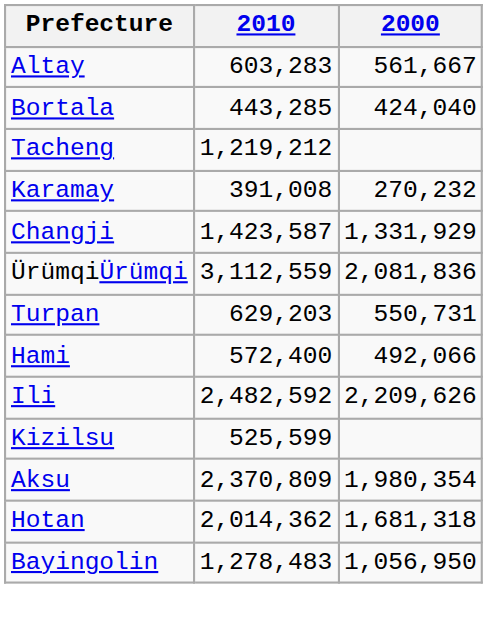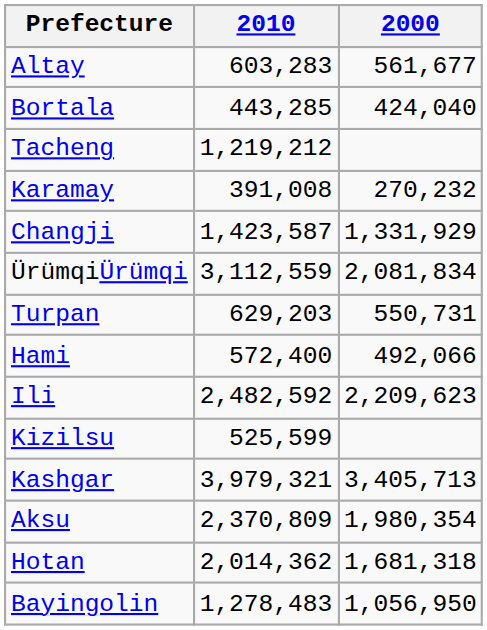 <table class="wikitable sortable" style="font-size:90%;" align="center">
 <tr>
 <th>Prefecture</th>
 <th><a href='#'>2010</a></th>
 <th><a href='#'>2000</a></th>
 </tr>
 <tr --------->
 <td><a href='#'>Altay</a></td>
 <td style="text-align: right;">603,283</td>
-<td style="text-align: right;">561,667</td>
+<td style="text-align: right;">561,677</td>
 </tr>
 <tr --------->
 <td><a href='#'>Bortala</a></td>
 <td style="text-align: right;">443,285</td>
 <td style="text-align: right;">424,040</td>
 </tr>
 <tr --------->
 <td><a href='#'>Tacheng</a></td>
 <td style="text-align: right;">1,219,212</td>
 <td style="text-align: right;"></td>
 </tr>
 <tr --------->
 <td><a href='#'>Karamay</a></td>
 <td style="text-align: right;">391,008</td>
 <td style="text-align: right;">270,232</td>
 </tr>
 <tr --------->
 <td><a href='#'>Changji</a></td>
 <td style="text-align: right;">1,423,587</td>
 <td style="text-align: right;">1,331,929</td>
 </tr>
 <tr --------->
 <td><span>Ürümqi</span><a href='#'>Ürümqi</a></td>
 <td style="text-align: right;">3,112,559</td>
-<td style="text-align: right;">2,081,836</td>
+<td style="text-align: right;">2,081,834</td>
 </tr>
 <tr --------->
 <td><a href='#'>Turpan</a></td>
 <td style="text-align: right;">629,203</td>
 <td style="text-align: right;">550,731</td>
 </tr>
 <tr --------->
 <td><a href='#'>Hami</a></td>
 <td style="text-align: right;">572,400</td>
 <td style="text-align: right;">492,066</td>
 </tr>
 <tr --------->
 <td><a href='#'>Ili</a></td>
 <td style="text-align: right;">2,482,592</td>
-<td style="text-align: right;">2,209,626</td>
+<td style="text-align: right;">2,209,623</td>
 </tr>
 <tr --------->
 <td><a href='#'>Kizilsu</a></td>
 <td style="text-align: right;">525,599</td>
 <td style="text-align: right;"></td>
+</tr>
+<tr --------->
+<td><a href='#'>Kashgar</a></td>
+<td style="text-align: right;">3,979,321</td>
+<td style="text-align: right;">3,405,713</td>
 </tr>
 <tr --------->
 <td><a href='#'>Aksu</a></td>
 <td style="text-align: right;">2,370,809</td>
 <td style="text-align: right;">1,980,354</td>
 </tr>
 <tr --------->
 <td><a href='#'>Hotan</a></td>
 <td style="text-align: right;">2,014,362</td>
 <td style="text-align: right;">1,681,318</td>
 </tr>
 <tr --------->
 <td><a href='#'>Bayingolin</a></td>
 <td style="text-align: right;">1,278,483</td>
 <td style="text-align: right;">1,056,950</td>
 </tr>
 </table>
